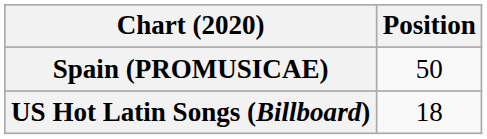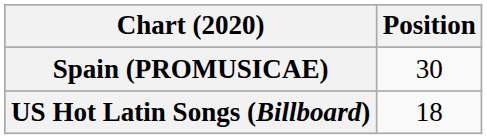 <table class="wikitable plainrowheaders" style="text-align:center">
 <tr>
 <th scope="col">Chart (2020)</th>
 <th scope="col">Position</th>
 </tr>
 <tr>
 <th scope="row">Spain (PROMUSICAE)</th>
-<td>50</td>
+<td>30</td>
 </tr>
 <tr>
 <th scope="row">US Hot Latin Songs (<em>Billboard</em>)</th>
 <td>18</td>
 </tr>
 </table>
